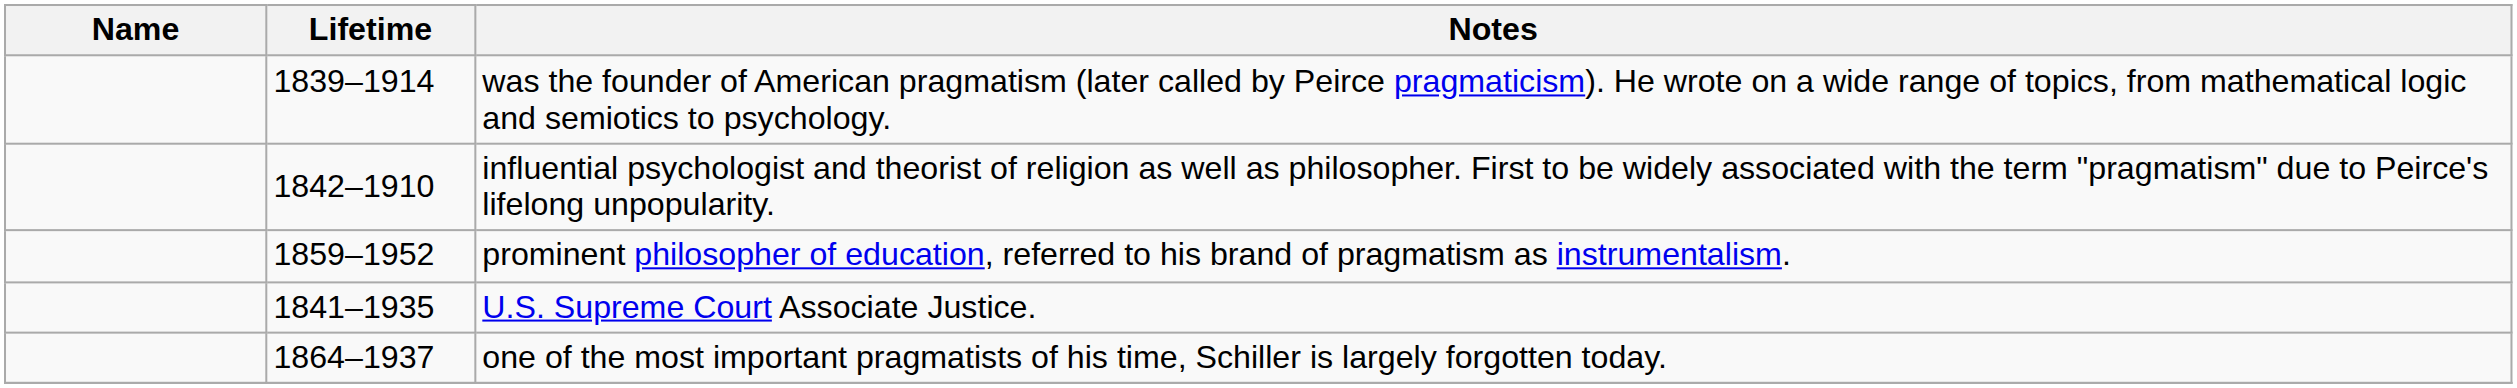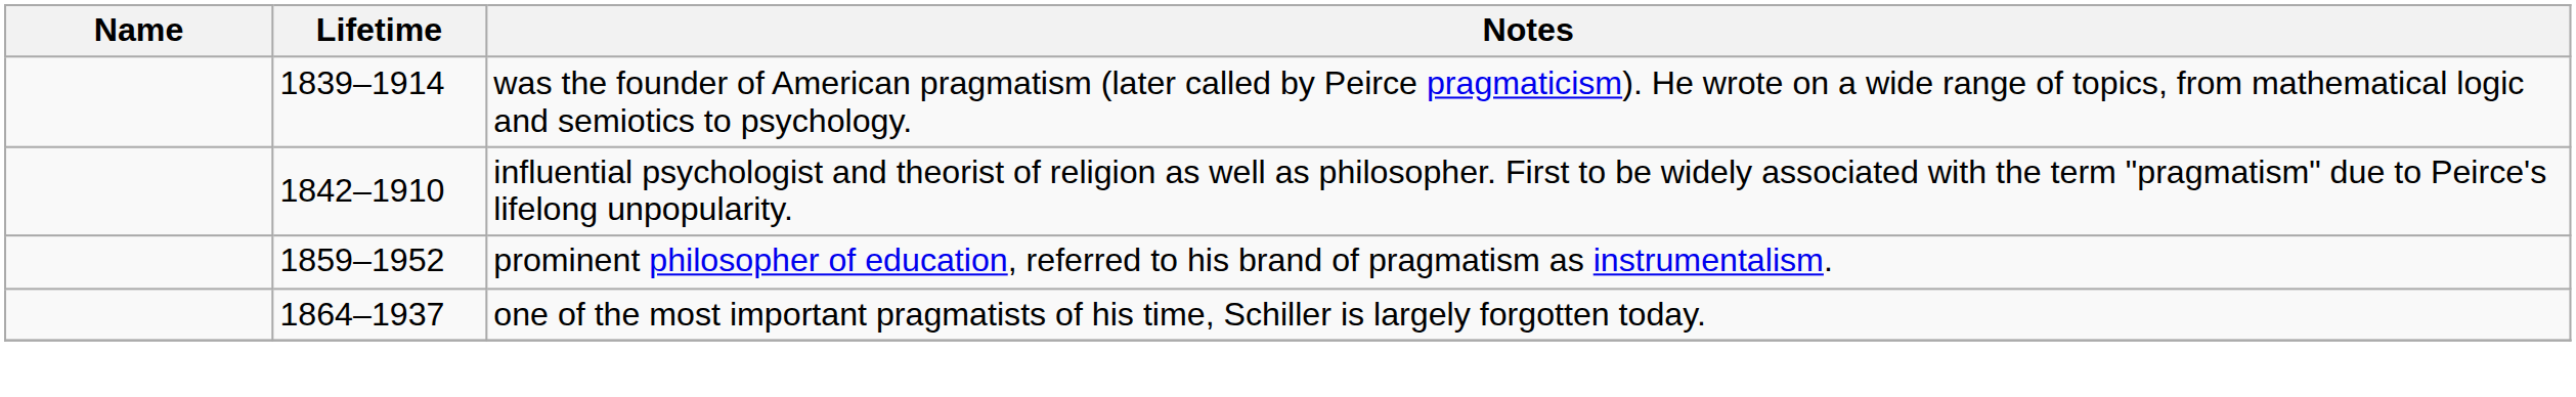 <table class="sortable wikitable">
 <tr>
 <th width="10%">Name</th>
 <th width="8%">Lifetime</th>
 <th class="unsortable" width="78%">Notes</th>
 </tr>
 <tr valign="top">
 <td></td>
 <td>1839–1914</td>
 <td>was the founder of American pragmatism (later called by Peirce <a href='#'>pragmaticism</a>). He wrote on a wide range of topics, from mathematical logic and semiotics to psychology.</td>
 </tr>
 <tr>
 <td></td>
 <td>1842–1910</td>
 <td>influential psychologist and theorist of religion as well as philosopher. First to be widely associated with the term "pragmatism" due to Peirce's lifelong unpopularity.</td>
 </tr>
 <tr>
 <td></td>
 <td>1859–1952</td>
 <td>prominent <a href='#'>philosopher of education</a>, referred to his brand of pragmatism as <a href='#'>instrumentalism</a>.</td>
 </tr>
 <tr>
 <td></td>
-<td>1841–1935</td>
-<td><a href='#'>U.S. Supreme Court</a> Associate Justice.</td>
-</tr>
-<tr>
-<td></td>
 <td>1864–1937</td>
 <td>one of the most important pragmatists of his time, Schiller is largely forgotten today.</td>
 </tr>
 <tr>
 </tr>
 </table>
